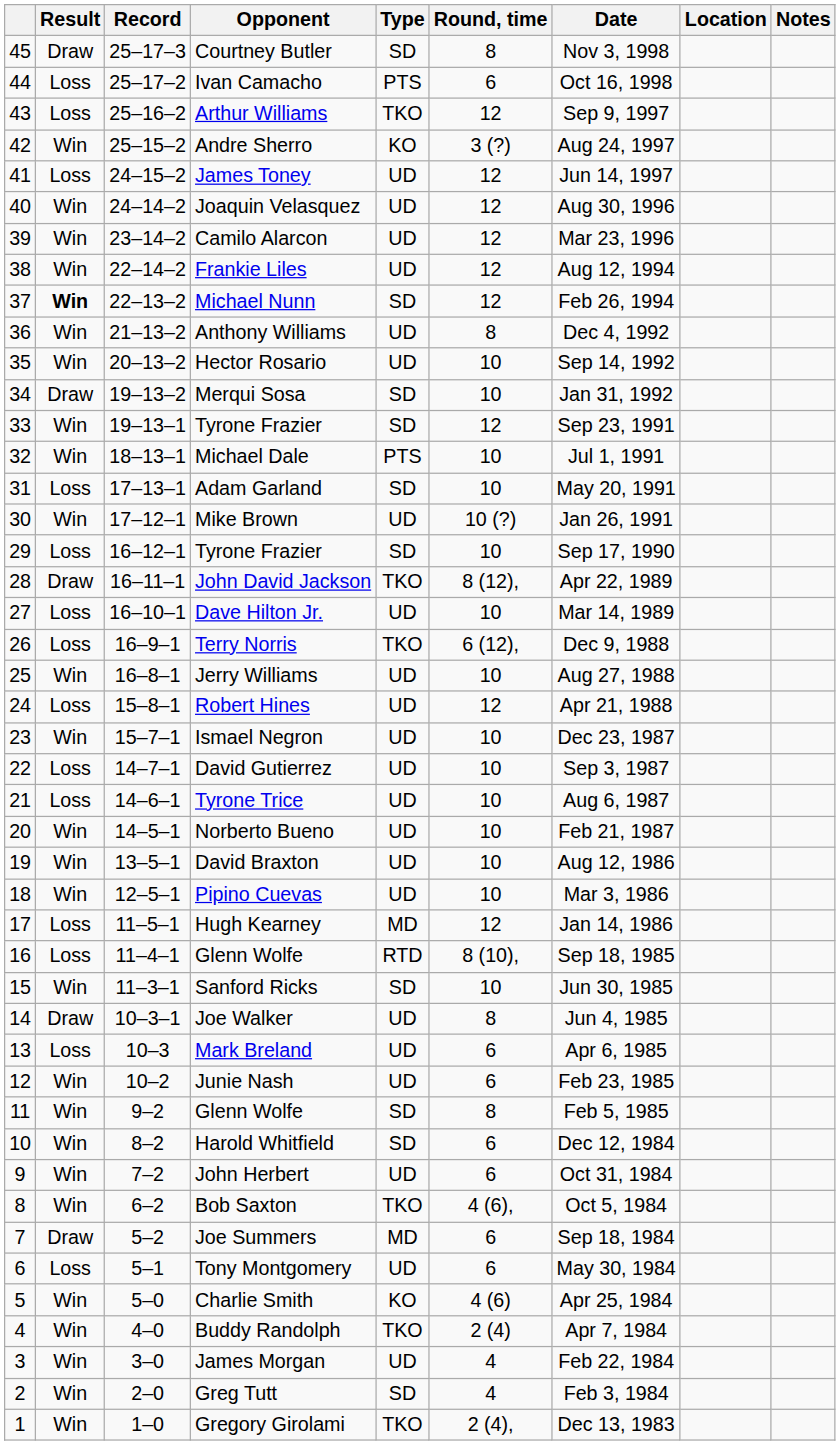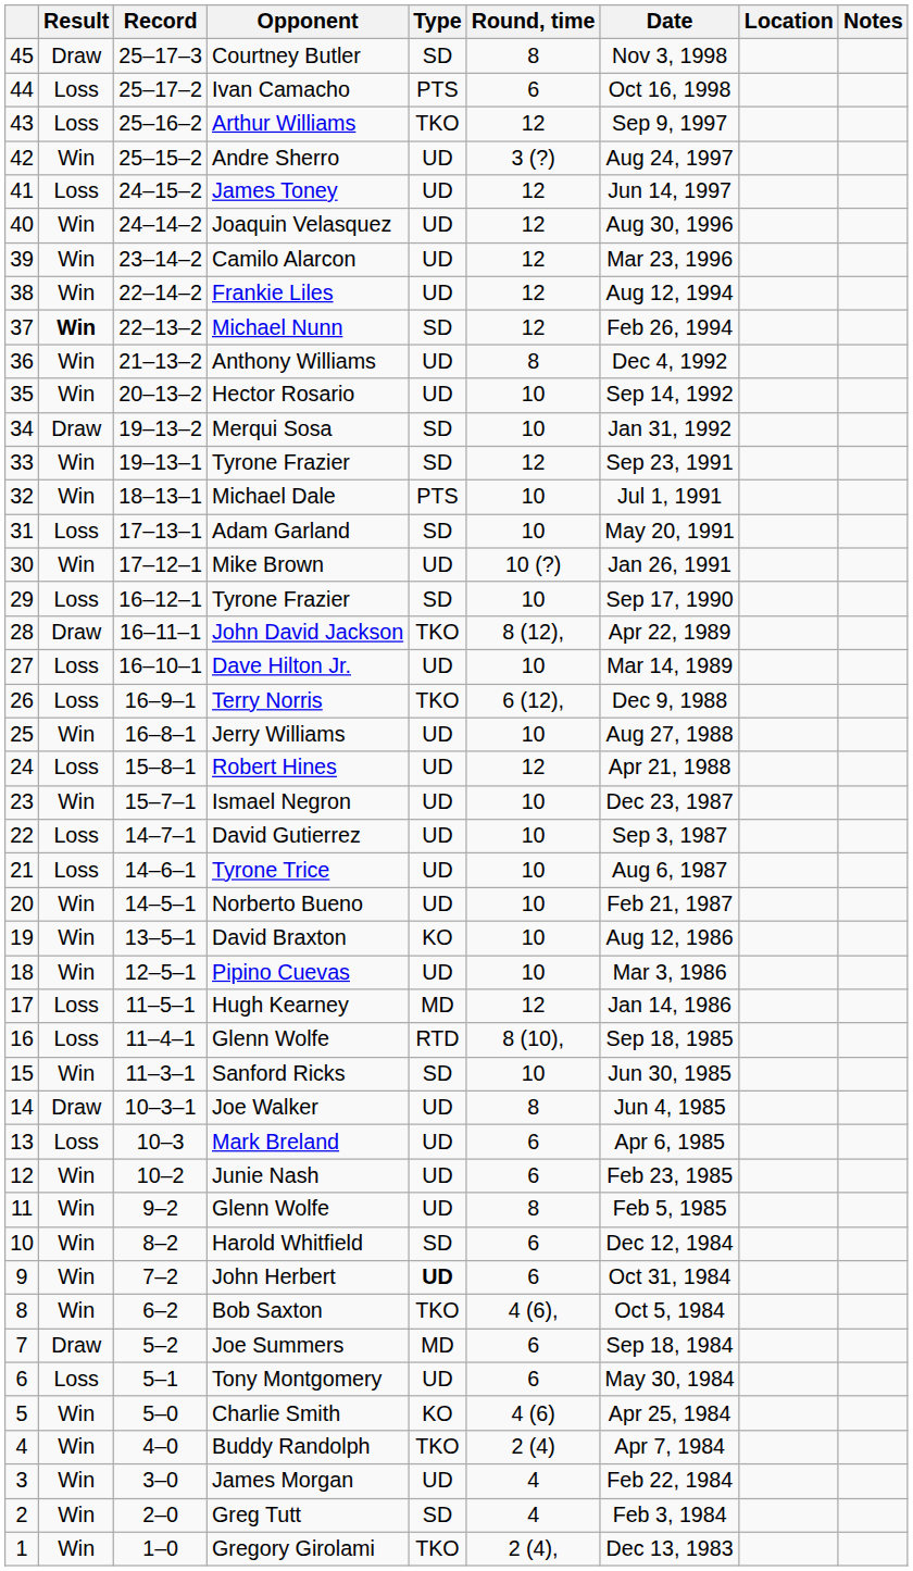 <table class=wikitable style=text-align:center>
 <tr>
 <th></th>
 <th>Result</th>
 <th>Record</th>
 <th>Opponent</th>
 <th>Type</th>
 <th>Round, time</th>
 <th>Date</th>
 <th>Location</th>
 <th>Notes</th>
 </tr>
 <tr>
 <td>45</td>
 <td>Draw</td>
 <td>25–17–3</td>
 <td align=left>Courtney Butler</td>
 <td>SD</td>
 <td>8</td>
 <td>Nov 3, 1998</td>
 <td align=left></td>
 <td align=left></td>
 </tr>
 <tr>
 <td>44</td>
 <td>Loss</td>
 <td>25–17–2</td>
 <td align=left>Ivan Camacho</td>
 <td>PTS</td>
 <td>6</td>
 <td>Oct 16, 1998</td>
 <td align=left></td>
 <td align=left></td>
 </tr>
 <tr>
 <td>43</td>
 <td>Loss</td>
 <td>25–16–2</td>
 <td align=left><a href='#'>Arthur Williams</a></td>
 <td>TKO</td>
 <td>12</td>
 <td>Sep 9, 1997</td>
 <td align=left></td>
 <td align=left></td>
 </tr>
 <tr>
 <td>42</td>
 <td>Win</td>
 <td>25–15–2</td>
 <td align=left>Andre Sherro</td>
-<td>KO</td>
+<td>UD</td>
 <td>3 (?)</td>
 <td>Aug 24, 1997</td>
 <td align=left></td>
 <td align=left></td>
 </tr>
 <tr>
 <td>41</td>
 <td>Loss</td>
 <td>24–15–2</td>
 <td align=left><a href='#'>James Toney</a></td>
 <td>UD</td>
 <td>12</td>
 <td>Jun 14, 1997</td>
 <td align=left></td>
 <td align=left></td>
 </tr>
 <tr>
 <td>40</td>
 <td>Win</td>
 <td>24–14–2</td>
 <td align=left>Joaquin Velasquez</td>
 <td>UD</td>
 <td>12</td>
 <td>Aug 30, 1996</td>
 <td align=left></td>
 <td align=left></td>
 </tr>
 <tr>
 <td>39</td>
 <td>Win</td>
 <td>23–14–2</td>
 <td align=left>Camilo Alarcon</td>
 <td>UD</td>
 <td>12</td>
 <td>Mar 23, 1996</td>
 <td align=left></td>
 <td align=left></td>
 </tr>
 <tr>
 <td>38</td>
 <td>Win</td>
 <td>22–14–2</td>
 <td align=left><a href='#'>Frankie Liles</a></td>
 <td>UD</td>
 <td>12</td>
 <td>Aug 12, 1994</td>
 <td align=left></td>
 <td align=left></td>
 </tr>
 <tr>
 <td>37</td>
 <td><strong>Win</strong></td>
 <td>22–13–2</td>
 <td align=left><a href='#'>Michael Nunn</a></td>
 <td>SD</td>
 <td>12</td>
 <td>Feb 26, 1994</td>
 <td align=left></td>
 <td align=left></td>
 </tr>
 <tr>
 <td>36</td>
 <td>Win</td>
 <td>21–13–2</td>
 <td align=left>Anthony Williams</td>
 <td>UD</td>
 <td>8</td>
 <td>Dec 4, 1992</td>
 <td align=left></td>
 <td align=left></td>
 </tr>
 <tr>
 <td>35</td>
 <td>Win</td>
 <td>20–13–2</td>
 <td align=left>Hector Rosario</td>
 <td>UD</td>
 <td>10</td>
 <td>Sep 14, 1992</td>
 <td align=left></td>
 <td align=left></td>
 </tr>
 <tr>
 <td>34</td>
 <td>Draw</td>
 <td>19–13–2</td>
 <td align=left>Merqui Sosa</td>
 <td>SD</td>
 <td>10</td>
 <td>Jan 31, 1992</td>
 <td align=left></td>
 <td align=left></td>
 </tr>
 <tr>
 <td>33</td>
 <td>Win</td>
 <td>19–13–1</td>
 <td align=left>Tyrone Frazier</td>
 <td>SD</td>
 <td>12</td>
 <td>Sep 23, 1991</td>
 <td align=left></td>
 <td align=left></td>
 </tr>
 <tr>
 <td>32</td>
 <td>Win</td>
 <td>18–13–1</td>
 <td align=left>Michael Dale</td>
 <td>PTS</td>
 <td>10</td>
 <td>Jul 1, 1991</td>
 <td align=left></td>
 <td align=left></td>
 </tr>
 <tr>
 <td>31</td>
 <td>Loss</td>
 <td>17–13–1</td>
 <td align=left>Adam Garland</td>
 <td>SD</td>
 <td>10</td>
 <td>May 20, 1991</td>
 <td align=left></td>
 <td align=left></td>
 </tr>
 <tr>
 <td>30</td>
 <td>Win</td>
 <td>17–12–1</td>
 <td align=left>Mike Brown</td>
 <td>UD</td>
 <td>10 (?)</td>
 <td>Jan 26, 1991</td>
 <td align=left></td>
 <td align=left></td>
 </tr>
 <tr>
 <td>29</td>
 <td>Loss</td>
 <td>16–12–1</td>
 <td align=left>Tyrone Frazier</td>
 <td>SD</td>
 <td>10</td>
 <td>Sep 17, 1990</td>
 <td align=left></td>
 <td align=left></td>
 </tr>
 <tr>
 <td>28</td>
 <td>Draw</td>
 <td>16–11–1</td>
 <td align=left><a href='#'>John David Jackson</a></td>
 <td>TKO</td>
 <td>8 (12), </td>
 <td>Apr 22, 1989</td>
 <td align=left></td>
 <td align=left></td>
 </tr>
 <tr>
 <td>27</td>
 <td>Loss</td>
 <td>16–10–1</td>
 <td align=left><a href='#'>Dave Hilton Jr.</a></td>
 <td>UD</td>
 <td>10</td>
 <td>Mar 14, 1989</td>
 <td align=left></td>
 <td align=left></td>
 </tr>
 <tr>
 <td>26</td>
 <td>Loss</td>
 <td>16–9–1</td>
 <td align=left><a href='#'>Terry Norris</a></td>
 <td>TKO</td>
 <td>6 (12), </td>
 <td>Dec 9, 1988</td>
 <td align=left></td>
 <td align=left></td>
 </tr>
 <tr>
 <td>25</td>
 <td>Win</td>
 <td>16–8–1</td>
 <td align=left>Jerry Williams</td>
 <td>UD</td>
 <td>10</td>
 <td>Aug 27, 1988</td>
 <td align=left></td>
 <td align=left></td>
 </tr>
 <tr>
 <td>24</td>
 <td>Loss</td>
 <td>15–8–1</td>
 <td align=left><a href='#'>Robert Hines</a></td>
 <td>UD</td>
 <td>12</td>
 <td>Apr 21, 1988</td>
 <td align=left></td>
 <td align=left></td>
 </tr>
 <tr>
 <td>23</td>
 <td>Win</td>
 <td>15–7–1</td>
 <td align=left>Ismael Negron</td>
 <td>UD</td>
 <td>10</td>
 <td>Dec 23, 1987</td>
 <td align=left></td>
 <td align=left></td>
 </tr>
 <tr>
 <td>22</td>
 <td>Loss</td>
 <td>14–7–1</td>
 <td align=left>David Gutierrez</td>
 <td>UD</td>
 <td>10</td>
 <td>Sep 3, 1987</td>
 <td align=left></td>
 <td align=left></td>
 </tr>
 <tr>
 <td>21</td>
 <td>Loss</td>
 <td>14–6–1</td>
 <td align=left><a href='#'>Tyrone Trice</a></td>
 <td>UD</td>
 <td>10</td>
 <td>Aug 6, 1987</td>
 <td align=left></td>
 <td align=left></td>
 </tr>
 <tr>
 <td>20</td>
 <td>Win</td>
 <td>14–5–1</td>
 <td align=left>Norberto Bueno</td>
 <td>UD</td>
 <td>10</td>
 <td>Feb 21, 1987</td>
 <td align=left></td>
 <td align=left></td>
 </tr>
 <tr>
 <td>19</td>
 <td>Win</td>
 <td>13–5–1</td>
 <td align=left>David Braxton</td>
-<td>UD</td>
+<td>KO</td>
 <td>10</td>
 <td>Aug 12, 1986</td>
 <td align=left></td>
 <td align=left></td>
 </tr>
 <tr>
 <td>18</td>
 <td>Win</td>
 <td>12–5–1</td>
 <td align=left><a href='#'>Pipino Cuevas</a></td>
 <td>UD</td>
 <td>10</td>
 <td>Mar 3, 1986</td>
 <td align=left></td>
 <td align=left></td>
 </tr>
 <tr>
 <td>17</td>
 <td>Loss</td>
 <td>11–5–1</td>
 <td align=left>Hugh Kearney</td>
 <td>MD</td>
 <td>12</td>
 <td>Jan 14, 1986</td>
 <td align=left></td>
 <td align=left></td>
 </tr>
 <tr>
 <td>16</td>
 <td>Loss</td>
 <td>11–4–1</td>
 <td align=left>Glenn Wolfe</td>
 <td>RTD</td>
 <td>8 (10), </td>
 <td>Sep 18, 1985</td>
 <td align=left></td>
 <td align=left></td>
 </tr>
 <tr>
 <td>15</td>
 <td>Win</td>
 <td>11–3–1</td>
 <td align=left>Sanford Ricks</td>
 <td>SD</td>
 <td>10</td>
 <td>Jun 30, 1985</td>
 <td align=left></td>
 <td align=left></td>
 </tr>
 <tr>
 <td>14</td>
 <td>Draw</td>
 <td>10–3–1</td>
 <td align=left>Joe Walker</td>
 <td>UD</td>
 <td>8</td>
 <td>Jun 4, 1985</td>
 <td align=left></td>
 <td align=left></td>
 </tr>
 <tr>
 <td>13</td>
 <td>Loss</td>
 <td>10–3</td>
 <td align=left><a href='#'>Mark Breland</a></td>
 <td>UD</td>
 <td>6</td>
 <td>Apr 6, 1985</td>
 <td align=left></td>
 <td align=left></td>
 </tr>
 <tr>
 <td>12</td>
 <td>Win</td>
 <td>10–2</td>
 <td align=left>Junie Nash</td>
 <td>UD</td>
 <td>6</td>
 <td>Feb 23, 1985</td>
 <td align=left></td>
 <td align=left></td>
 </tr>
 <tr>
 <td>11</td>
 <td>Win</td>
 <td>9–2</td>
 <td align=left>Glenn Wolfe</td>
-<td>SD</td>
+<td>UD</td>
 <td>8</td>
 <td>Feb 5, 1985</td>
 <td align=left></td>
 <td align=left></td>
 </tr>
 <tr>
 <td>10</td>
 <td>Win</td>
 <td>8–2</td>
 <td align=left>Harold Whitfield</td>
 <td>SD</td>
 <td>6</td>
 <td>Dec 12, 1984</td>
 <td align=left></td>
 <td align=left></td>
 </tr>
 <tr>
 <td>9</td>
 <td>Win</td>
 <td>7–2</td>
 <td align=left>John Herbert</td>
-<td>UD</td>
+<td><strong>UD</strong></td>
 <td>6</td>
 <td>Oct 31, 1984</td>
 <td align=left></td>
 <td align=left></td>
 </tr>
 <tr>
 <td>8</td>
 <td>Win</td>
 <td>6–2</td>
 <td align=left>Bob Saxton</td>
 <td>TKO</td>
 <td>4 (6), </td>
 <td>Oct 5, 1984</td>
 <td align=left></td>
 <td align=left></td>
 </tr>
 <tr>
 <td>7</td>
 <td>Draw</td>
 <td>5–2</td>
 <td align=left>Joe Summers</td>
 <td>MD</td>
 <td>6</td>
 <td>Sep 18, 1984</td>
 <td align=left></td>
 <td align=left></td>
 </tr>
 <tr>
 <td>6</td>
 <td>Loss</td>
 <td>5–1</td>
 <td align=left>Tony Montgomery</td>
 <td>UD</td>
 <td>6</td>
 <td>May 30, 1984</td>
 <td align=left></td>
 <td align=left></td>
 </tr>
 <tr>
 <td>5</td>
 <td>Win</td>
 <td>5–0</td>
 <td align=left>Charlie Smith</td>
 <td>KO</td>
 <td>4 (6)</td>
 <td>Apr 25, 1984</td>
 <td align=left></td>
 <td align=left></td>
 </tr>
 <tr>
 <td>4</td>
 <td>Win</td>
 <td>4–0</td>
 <td align=left>Buddy Randolph</td>
 <td>TKO</td>
 <td>2 (4)</td>
 <td>Apr 7, 1984</td>
 <td align=left></td>
 <td align=left></td>
 </tr>
 <tr>
 <td>3</td>
 <td>Win</td>
 <td>3–0</td>
 <td align=left>James Morgan</td>
 <td>UD</td>
 <td>4</td>
 <td>Feb 22, 1984</td>
 <td align=left></td>
 <td align=left></td>
 </tr>
 <tr>
 <td>2</td>
 <td>Win</td>
 <td>2–0</td>
 <td align=left>Greg Tutt</td>
 <td>SD</td>
 <td>4</td>
 <td>Feb 3, 1984</td>
 <td align=left></td>
 <td align=left></td>
 </tr>
 <tr>
 <td>1</td>
 <td>Win</td>
 <td>1–0</td>
 <td align=left>Gregory Girolami</td>
 <td>TKO</td>
 <td>2 (4), </td>
 <td>Dec 13, 1983</td>
 <td align=left></td>
 <td align=left></td>
 </tr>
 </table>
